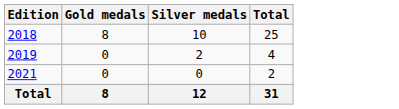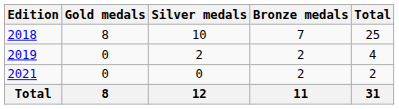 <table class="wikitable">
 <tr>
 <th>Edition</th>
 <th>Gold medals</th>
 <th>Silver medals</th>
+<th>Bronze medals</th>
 <th>Total</th>
 </tr>
 <tr>
 <td><a href='#'>2018</a></td>
 <td style="text-align:center;">8</td>
 <td style="text-align:center;">10</td>
+<td style="text-align:center;">7</td>
 <td style="text-align:center;">25</td>
 </tr>
 <tr>
 <td><a href='#'>2019</a></td>
 <td style="text-align:center;">0</td>
+<td style="text-align:center;">2</td>
 <td style="text-align:center;">2</td>
 <td style="text-align:center;">4</td>
 </tr>
 <tr>
 <td><a href='#'>2021</a></td>
 <td style="text-align:center;">0</td>
 <td style="text-align:center;">0</td>
 <td style="text-align:center;">2</td>
+<td style="text-align:center;">2</td>
 </tr>
 <tr>
 <th>Total</th>
 <th style="text-align:center;">8</th>
 <th style="text-align:center;">12</th>
+<th style="text-align:center;">11</th>
 <th style="text-align:center;">31</th>
 </tr>
 </table>
